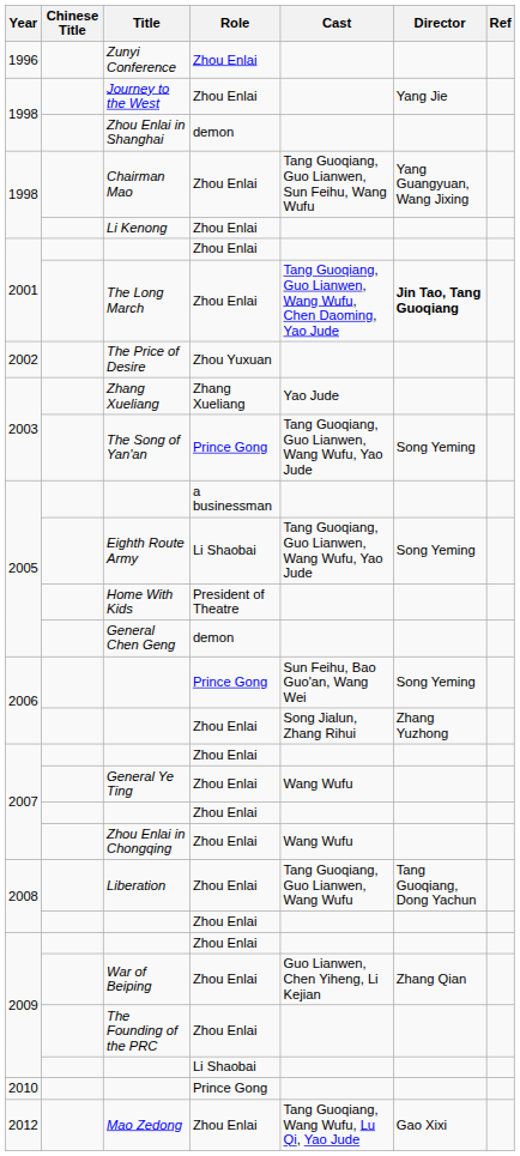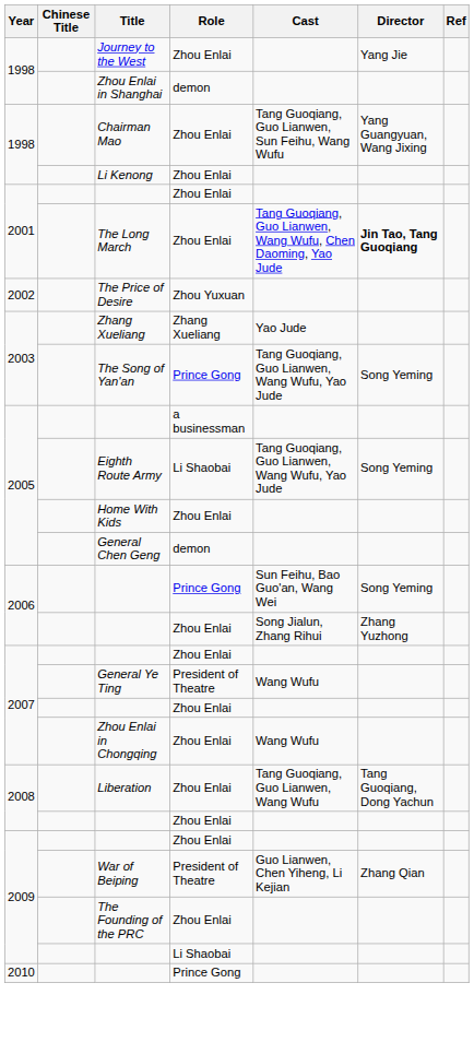 <table class="wikitable">
 <tr>
 <th>Year</th>
 <th>Chinese Title</th>
 <th>Title</th>
 <th>Role</th>
 <th>Cast</th>
 <th>Director</th>
 <th>Ref</th>
-</tr>
-<tr>
-<td>1996</td>
-<td></td>
-<td><em>Zunyi Conference</em></td>
-<td><a href='#'>Zhou Enlai</a></td>
-<td></td>
-<td></td>
-<td></td>
 </tr>
 <tr>
 <td rowspan="2">1998</td>
 <td></td>
 <td><em><a href='#'>Journey to the West</a></em></td>
 <td>Zhou Enlai</td>
 <td></td>
 <td>Yang Jie</td>
 <td></td>
 </tr>
 <tr>
 <td></td>
 <td><em>Zhou Enlai in Shanghai</em></td>
 <td>demon</td>
 <td></td>
 <td></td>
 <td></td>
 </tr>
 <tr>
 <td rowspan="2">1998</td>
 <td></td>
 <td><em>Chairman Mao</em></td>
 <td>Zhou Enlai</td>
 <td>Tang Guoqiang, Guo Lianwen, Sun Feihu, Wang Wufu</td>
 <td>Yang Guangyuan, Wang Jixing</td>
 <td></td>
 </tr>
 <tr>
 <td></td>
 <td><em>Li Kenong</em></td>
 <td>Zhou Enlai</td>
 <td></td>
 <td></td>
 <td></td>
 </tr>
 <tr>
 <td rowspan="2">2001</td>
 <td></td>
 <td></td>
 <td>Zhou Enlai</td>
 <td></td>
 <td></td>
 <td></td>
 </tr>
 <tr>
 <td></td>
 <td><em>The Long March</em></td>
 <td>Zhou Enlai</td>
 <td><a href='#'>Tang Guoqiang</a>, <a href='#'>Guo Lianwen</a>, <a href='#'>Wang Wufu</a>, <a href='#'>Chen Daoming</a>, <a href='#'>Yao Jude</a></td>
 <td><strong>Jin Tao, Tang Guoqiang</strong></td>
 <td></td>
 </tr>
 <tr>
 <td>2002</td>
 <td></td>
 <td><em>The Price of Desire</em></td>
 <td>Zhou Yuxuan</td>
 <td></td>
 <td></td>
 <td></td>
 </tr>
 <tr>
 <td rowspan="2">2003</td>
 <td></td>
 <td><em>Zhang Xueliang</em></td>
 <td>Zhang Xueliang</td>
 <td>Yao Jude</td>
 <td></td>
 <td></td>
 </tr>
 <tr>
 <td></td>
 <td><em>The Song of Yan'an</em></td>
 <td><a href='#'>Prince Gong</a></td>
 <td>Tang Guoqiang, Guo Lianwen, Wang Wufu, Yao Jude</td>
 <td>Song Yeming</td>
 <td></td>
 </tr>
 <tr>
 <td rowspan="4">2005</td>
 <td></td>
 <td></td>
 <td>a businessman</td>
 <td></td>
 <td></td>
 <td></td>
 </tr>
 <tr>
 <td></td>
 <td><em>Eighth Route Army</em></td>
 <td>Li Shaobai</td>
 <td>Tang Guoqiang, Guo Lianwen, Wang Wufu, Yao Jude</td>
 <td>Song Yeming</td>
 <td></td>
 </tr>
 <tr>
 <td></td>
 <td><em>Home With Kids</em></td>
-<td>President of Theatre</td>
+<td>Zhou Enlai</td>
 <td></td>
 <td></td>
 <td></td>
 </tr>
 <tr>
 <td></td>
 <td><em>General Chen Geng</em></td>
 <td>demon</td>
 <td></td>
 <td></td>
 <td></td>
 </tr>
 <tr>
 <td rowspan="2">2006</td>
 <td></td>
 <td></td>
 <td><a href='#'>Prince Gong</a></td>
 <td>Sun Feihu, Bao Guo'an, Wang Wei</td>
 <td>Song Yeming</td>
 <td></td>
 </tr>
 <tr>
 <td></td>
 <td></td>
 <td>Zhou Enlai</td>
 <td>Song Jialun, Zhang Rihui</td>
 <td>Zhang Yuzhong</td>
 <td></td>
 </tr>
 <tr>
 <td rowspan="4">2007</td>
 <td></td>
 <td></td>
 <td>Zhou Enlai</td>
 <td></td>
 <td></td>
 <td></td>
 </tr>
 <tr>
 <td></td>
 <td><em>General Ye Ting</em></td>
-<td>Zhou Enlai</td>
+<td>President of Theatre</td>
 <td>Wang Wufu</td>
 <td></td>
 <td></td>
 </tr>
 <tr>
 <td></td>
 <td></td>
 <td>Zhou Enlai</td>
 <td></td>
 <td></td>
 <td></td>
 </tr>
 <tr>
 <td></td>
 <td><em>Zhou Enlai in Chongqing</em></td>
 <td>Zhou Enlai</td>
 <td>Wang Wufu</td>
 <td></td>
 <td></td>
 </tr>
 <tr>
 <td rowspan="2">2008</td>
 <td></td>
 <td><em>Liberation</em></td>
 <td>Zhou Enlai</td>
 <td>Tang Guoqiang, Guo Lianwen, Wang Wufu</td>
 <td>Tang Guoqiang, Dong Yachun</td>
 <td></td>
 </tr>
 <tr>
 <td></td>
 <td></td>
 <td>Zhou Enlai</td>
 <td></td>
 <td></td>
 <td></td>
 </tr>
 <tr>
 <td rowspan="4">2009</td>
 <td></td>
 <td></td>
 <td>Zhou Enlai</td>
 <td></td>
 <td></td>
 <td></td>
 </tr>
 <tr>
 <td></td>
 <td><em>War of Beiping</em></td>
-<td>Zhou Enlai</td>
+<td>President of Theatre</td>
 <td>Guo Lianwen, Chen Yiheng, Li Kejian</td>
 <td>Zhang Qian</td>
 <td></td>
 </tr>
 <tr>
 <td></td>
 <td><em>The Founding of the PRC</em></td>
 <td>Zhou Enlai</td>
 <td></td>
 <td></td>
 <td></td>
 </tr>
 <tr>
 <td></td>
 <td></td>
 <td>Li Shaobai</td>
 <td></td>
 <td></td>
 <td></td>
 </tr>
 <tr>
 <td>2010</td>
 <td></td>
 <td></td>
 <td>Prince Gong</td>
 <td></td>
 <td></td>
 <td></td>
 </tr>
-<tr>
-<td>2012</td>
-<td></td>
-<td><em><a href='#'>Mao Zedong</a></em></td>
-<td>Zhou Enlai</td>
-<td>Tang Guoqiang, Wang Wufu, <a href='#'>Lu Qi</a>, <a href='#'>Yao Jude</a></td>
-<td>Gao Xixi</td>
-<td></td>
-</tr>
 </table>
